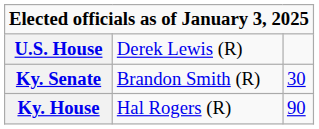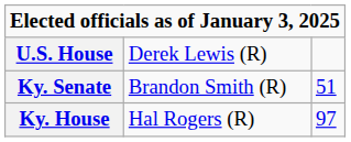 <table class=wikitable>
 <tr>
 <td colspan="3"><strong>Elected officials as of January 3, 2025</strong></td>
 </tr>
 <tr>
 <th scope=row><a href='#'>U.S. House</a></th>
 <td><a href='#'>Derek Lewis</a> (R)</td>
 <td></td>
 </tr>
 <tr>
 <th scope=row><a href='#'>Ky. Senate</a></th>
 <td><a href='#'>Brandon Smith</a> (R)</td>
-<td><a href='#'>30</a></td>
+<td><a href='#'>51</a></td>
 </tr>
 <tr>
 <th scope=row><a href='#'>Ky. House</a></th>
 <td><a href='#'>Hal Rogers</a> (R)</td>
-<td><a href='#'>90</a></td>
+<td><a href='#'>97</a></td>
 </tr>
 </table>
